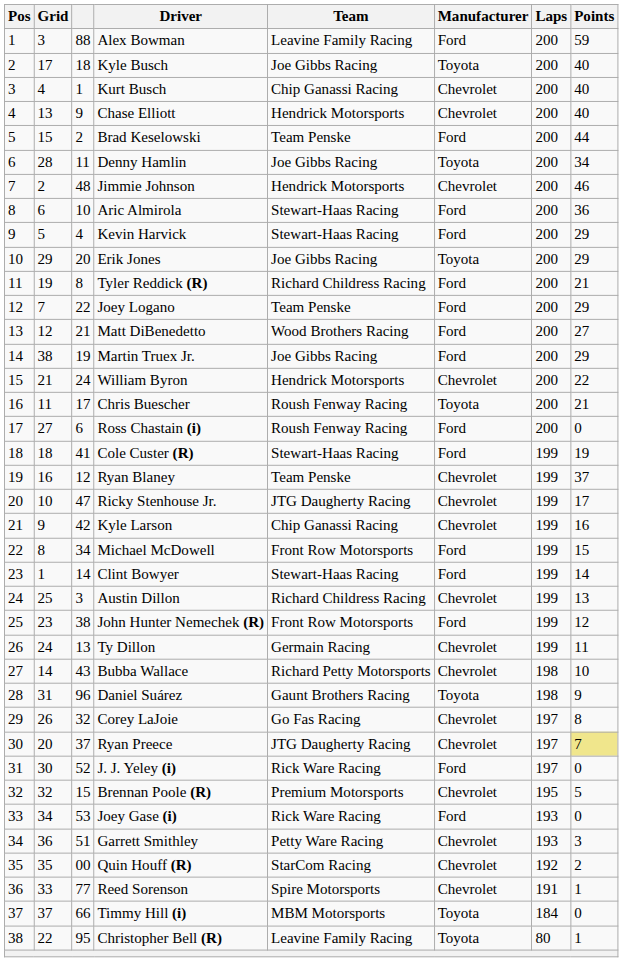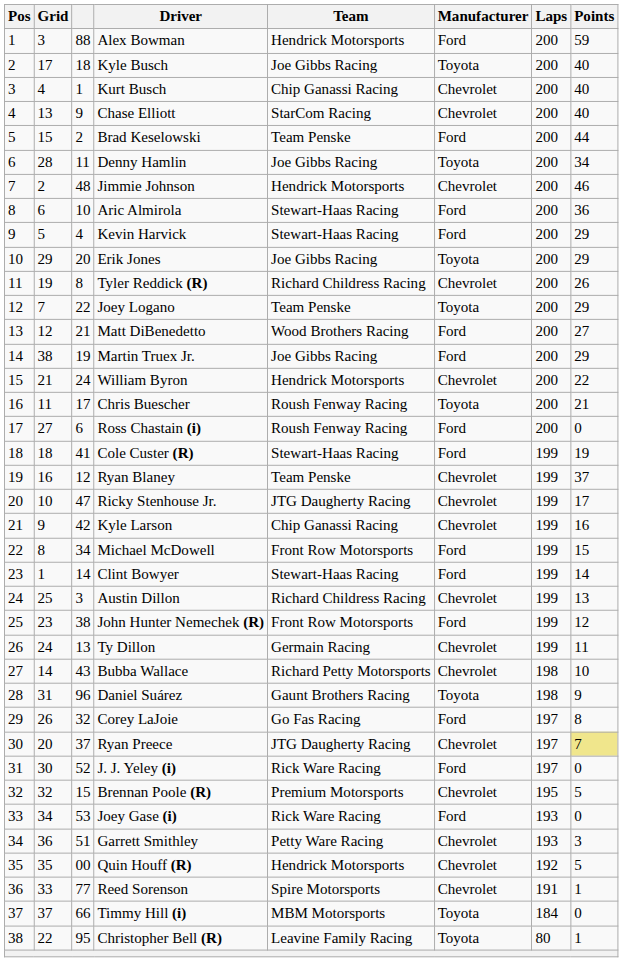 <table class="wikitable" style="font-size:98%">
 <tr>
 <th>Pos</th>
 <th>Grid</th>
 <th></th>
 <th>Driver</th>
 <th>Team</th>
 <th>Manufacturer</th>
 <th>Laps</th>
 <th>Points</th>
 </tr>
 <tr>
 <td>1</td>
 <td>3</td>
 <td>88</td>
 <td>Alex Bowman</td>
-<td>Leavine Family Racing</td>
+<td>Hendrick Motorsports</td>
 <td>Ford</td>
 <td>200</td>
 <td>59</td>
 </tr>
 <tr>
 <td>2</td>
 <td>17</td>
 <td>18</td>
 <td>Kyle Busch</td>
 <td>Joe Gibbs Racing</td>
 <td>Toyota</td>
 <td>200</td>
 <td>40</td>
 </tr>
 <tr>
 <td>3</td>
 <td>4</td>
 <td>1</td>
 <td>Kurt Busch</td>
 <td>Chip Ganassi Racing</td>
 <td>Chevrolet</td>
 <td>200</td>
 <td>40</td>
 </tr>
 <tr>
 <td>4</td>
 <td>13</td>
 <td>9</td>
 <td>Chase Elliott</td>
-<td>Hendrick Motorsports</td>
+<td>StarCom Racing</td>
 <td>Chevrolet</td>
 <td>200</td>
 <td>40</td>
 </tr>
 <tr>
 <td>5</td>
 <td>15</td>
 <td>2</td>
 <td>Brad Keselowski</td>
 <td>Team Penske</td>
 <td>Ford</td>
 <td>200</td>
 <td>44</td>
 </tr>
 <tr>
 <td>6</td>
 <td>28</td>
 <td>11</td>
 <td>Denny Hamlin</td>
 <td>Joe Gibbs Racing</td>
 <td>Toyota</td>
 <td>200</td>
 <td>34</td>
 </tr>
 <tr>
 <td>7</td>
 <td>2</td>
 <td>48</td>
 <td>Jimmie Johnson</td>
 <td>Hendrick Motorsports</td>
 <td>Chevrolet</td>
 <td>200</td>
 <td>46</td>
 </tr>
 <tr>
 <td>8</td>
 <td>6</td>
 <td>10</td>
 <td>Aric Almirola</td>
 <td>Stewart-Haas Racing</td>
 <td>Ford</td>
 <td>200</td>
 <td>36</td>
 </tr>
 <tr>
 <td>9</td>
 <td>5</td>
 <td>4</td>
 <td>Kevin Harvick</td>
 <td>Stewart-Haas Racing</td>
 <td>Ford</td>
 <td>200</td>
 <td>29</td>
 </tr>
 <tr>
 <td>10</td>
 <td>29</td>
 <td>20</td>
 <td>Erik Jones</td>
 <td>Joe Gibbs Racing</td>
 <td>Toyota</td>
 <td>200</td>
 <td>29</td>
 </tr>
 <tr>
 <td>11</td>
 <td>19</td>
 <td>8</td>
 <td>Tyler Reddick <strong>(R)</strong></td>
 <td>Richard Childress Racing</td>
-<td>Ford</td>
+<td>Chevrolet</td>
 <td>200</td>
-<td>21</td>
+<td>26</td>
 </tr>
 <tr>
 <td>12</td>
 <td>7</td>
 <td>22</td>
 <td>Joey Logano</td>
 <td>Team Penske</td>
-<td>Ford</td>
+<td>Toyota</td>
 <td>200</td>
 <td>29</td>
 </tr>
 <tr>
 <td>13</td>
 <td>12</td>
 <td>21</td>
 <td>Matt DiBenedetto</td>
 <td>Wood Brothers Racing</td>
 <td>Ford</td>
 <td>200</td>
 <td>27</td>
 </tr>
 <tr>
 <td>14</td>
 <td>38</td>
 <td>19</td>
 <td>Martin Truex Jr.</td>
 <td>Joe Gibbs Racing</td>
 <td>Ford</td>
 <td>200</td>
 <td>29</td>
 </tr>
 <tr>
 <td>15</td>
 <td>21</td>
 <td>24</td>
 <td>William Byron</td>
 <td>Hendrick Motorsports</td>
 <td>Chevrolet</td>
 <td>200</td>
 <td>22</td>
 </tr>
 <tr>
 <td>16</td>
 <td>11</td>
 <td>17</td>
 <td>Chris Buescher</td>
 <td>Roush Fenway Racing</td>
 <td>Toyota</td>
 <td>200</td>
 <td>21</td>
 </tr>
 <tr>
 <td>17</td>
 <td>27</td>
 <td>6</td>
 <td>Ross Chastain <strong>(i)</strong></td>
 <td>Roush Fenway Racing</td>
 <td>Ford</td>
 <td>200</td>
 <td>0</td>
 </tr>
 <tr>
 <td>18</td>
 <td>18</td>
 <td>41</td>
 <td>Cole Custer <strong>(R)</strong></td>
 <td>Stewart-Haas Racing</td>
 <td>Ford</td>
 <td>199</td>
 <td>19</td>
 </tr>
 <tr>
 <td>19</td>
 <td>16</td>
 <td>12</td>
 <td>Ryan Blaney</td>
 <td>Team Penske</td>
 <td>Chevrolet</td>
 <td>199</td>
 <td>37</td>
 </tr>
 <tr>
 <td>20</td>
 <td>10</td>
 <td>47</td>
 <td>Ricky Stenhouse Jr.</td>
 <td>JTG Daugherty Racing</td>
 <td>Chevrolet</td>
 <td>199</td>
 <td>17</td>
 </tr>
 <tr>
 <td>21</td>
 <td>9</td>
 <td>42</td>
 <td>Kyle Larson</td>
 <td>Chip Ganassi Racing</td>
 <td>Chevrolet</td>
 <td>199</td>
 <td>16</td>
 </tr>
 <tr>
 <td>22</td>
 <td>8</td>
 <td>34</td>
 <td>Michael McDowell</td>
 <td>Front Row Motorsports</td>
 <td>Ford</td>
 <td>199</td>
 <td>15</td>
 </tr>
 <tr>
 <td>23</td>
 <td>1</td>
 <td>14</td>
 <td>Clint Bowyer</td>
 <td>Stewart-Haas Racing</td>
 <td>Ford</td>
 <td>199</td>
 <td>14</td>
 </tr>
 <tr>
 <td>24</td>
 <td>25</td>
 <td>3</td>
 <td>Austin Dillon</td>
 <td>Richard Childress Racing</td>
 <td>Chevrolet</td>
 <td>199</td>
 <td>13</td>
 </tr>
 <tr>
 <td>25</td>
 <td>23</td>
 <td>38</td>
 <td>John Hunter Nemechek <strong>(R)</strong></td>
 <td>Front Row Motorsports</td>
 <td>Ford</td>
 <td>199</td>
 <td>12</td>
 </tr>
 <tr>
 <td>26</td>
 <td>24</td>
 <td>13</td>
 <td>Ty Dillon</td>
 <td>Germain Racing</td>
 <td>Chevrolet</td>
 <td>199</td>
 <td>11</td>
 </tr>
 <tr>
 <td>27</td>
 <td>14</td>
 <td>43</td>
 <td>Bubba Wallace</td>
 <td>Richard Petty Motorsports</td>
 <td>Chevrolet</td>
 <td>198</td>
 <td>10</td>
 </tr>
 <tr>
 <td>28</td>
 <td>31</td>
 <td>96</td>
 <td>Daniel Suárez</td>
 <td>Gaunt Brothers Racing</td>
 <td>Toyota</td>
 <td>198</td>
 <td>9</td>
 </tr>
 <tr>
 <td>29</td>
 <td>26</td>
 <td>32</td>
 <td>Corey LaJoie</td>
 <td>Go Fas Racing</td>
-<td>Chevrolet</td>
+<td>Ford</td>
 <td>197</td>
 <td>8</td>
 </tr>
 <tr>
 <td>30</td>
 <td>20</td>
 <td>37</td>
 <td>Ryan Preece</td>
 <td>JTG Daugherty Racing</td>
 <td>Chevrolet</td>
 <td>197</td>
 <td style="background: khaki;">7</td>
 </tr>
 <tr>
 <td>31</td>
 <td>30</td>
 <td>52</td>
 <td>J. J. Yeley <strong>(i)</strong></td>
 <td>Rick Ware Racing</td>
 <td>Ford</td>
 <td>197</td>
 <td>0</td>
 </tr>
 <tr>
 <td>32</td>
 <td>32</td>
 <td>15</td>
 <td>Brennan Poole <strong>(R)</strong></td>
 <td>Premium Motorsports</td>
 <td>Chevrolet</td>
 <td>195</td>
 <td>5</td>
 </tr>
 <tr>
 <td>33</td>
 <td>34</td>
 <td>53</td>
 <td>Joey Gase <strong>(i)</strong></td>
 <td>Rick Ware Racing</td>
 <td>Ford</td>
 <td>193</td>
 <td>0</td>
 </tr>
 <tr>
 <td>34</td>
 <td>36</td>
 <td>51</td>
 <td>Garrett Smithley</td>
 <td>Petty Ware Racing</td>
 <td>Chevrolet</td>
 <td>193</td>
 <td>3</td>
 </tr>
 <tr>
 <td>35</td>
 <td>35</td>
 <td>00</td>
 <td>Quin Houff <strong>(R)</strong></td>
-<td>StarCom Racing</td>
+<td>Hendrick Motorsports</td>
 <td>Chevrolet</td>
 <td>192</td>
-<td>2</td>
+<td>5</td>
 </tr>
 <tr>
 <td>36</td>
 <td>33</td>
 <td>77</td>
 <td>Reed Sorenson</td>
 <td>Spire Motorsports</td>
 <td>Chevrolet</td>
 <td>191</td>
 <td>1</td>
 </tr>
 <tr>
 <td>37</td>
 <td>37</td>
 <td>66</td>
 <td>Timmy Hill <strong>(i)</strong></td>
 <td>MBM Motorsports</td>
 <td>Toyota</td>
 <td>184</td>
 <td>0</td>
 </tr>
 <tr>
 <td>38</td>
 <td>22</td>
 <td>95</td>
 <td>Christopher Bell <strong>(R)</strong></td>
 <td>Leavine Family Racing</td>
 <td>Toyota</td>
 <td>80</td>
 <td>1</td>
 </tr>
 <tr>
 <th colspan="8"></th>
 </tr>
 </table>
